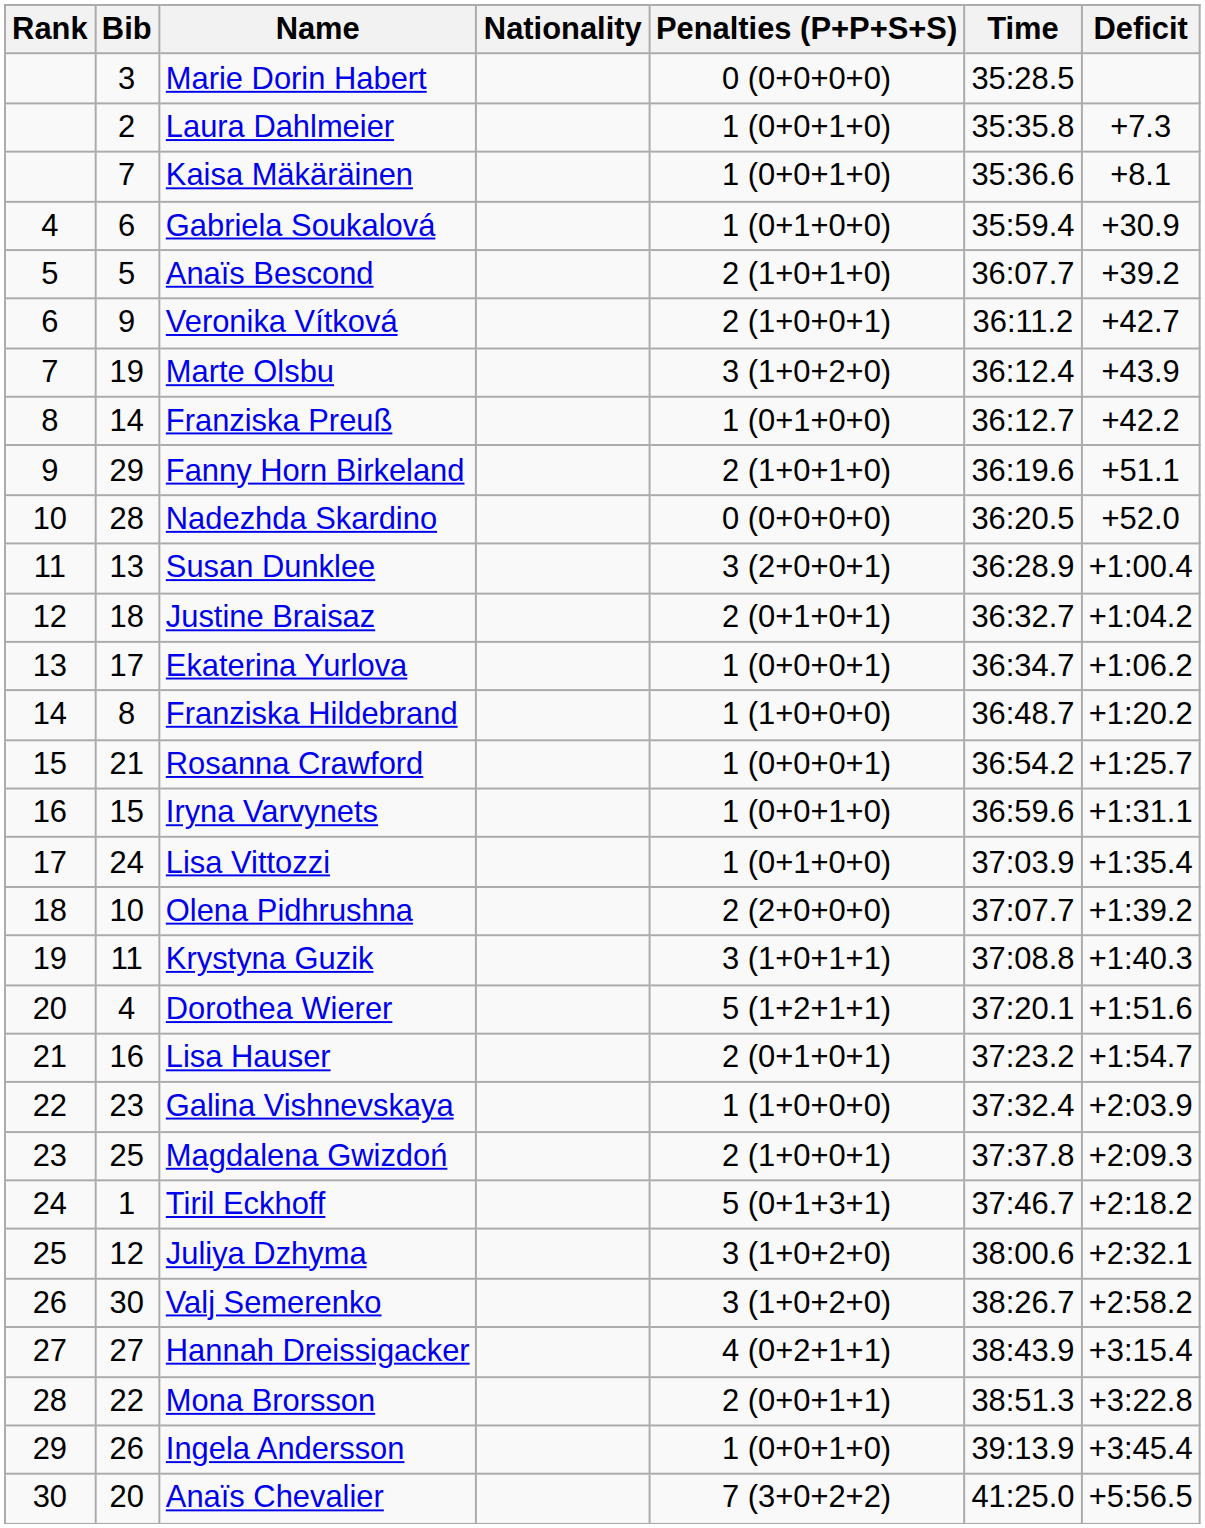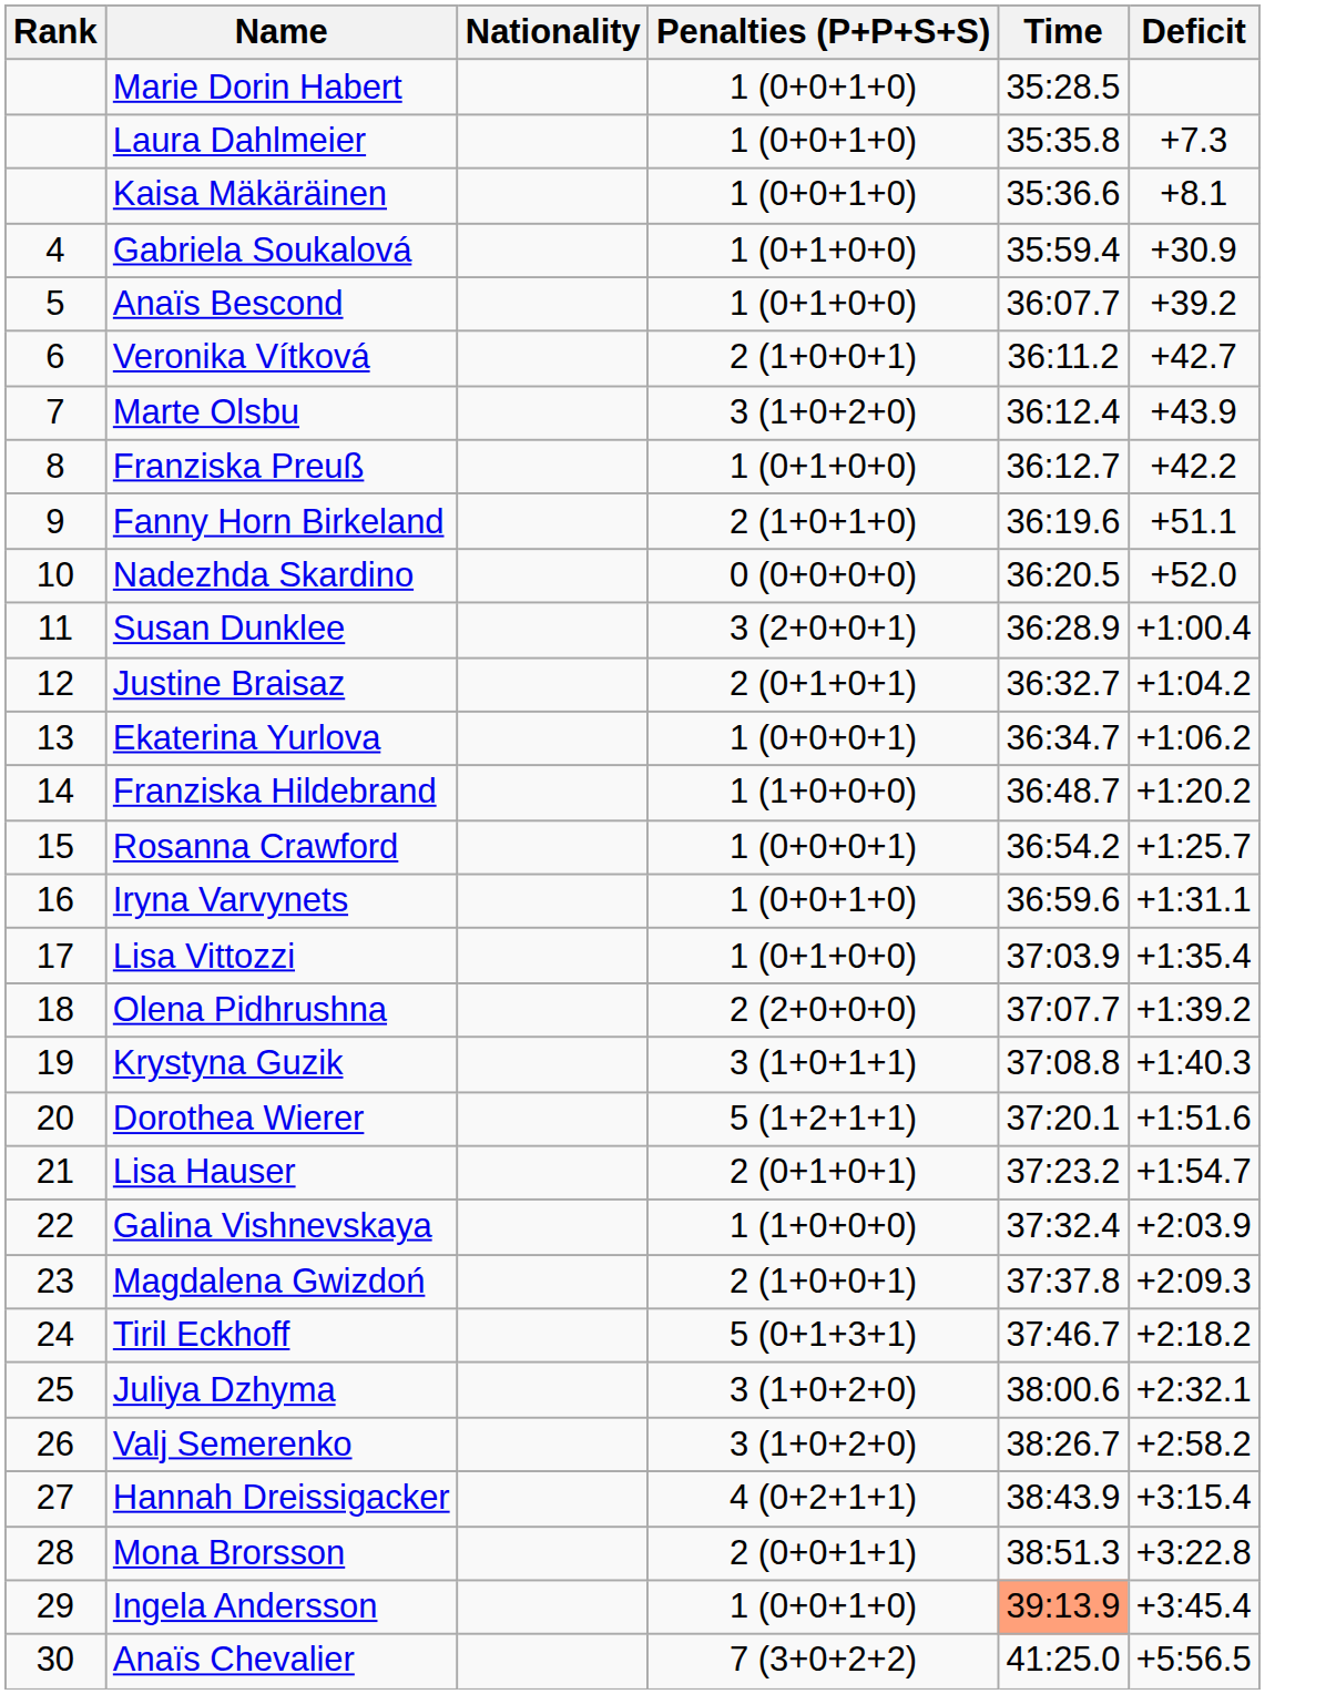 <table class="wikitable sortable" style="text-align:center">
 <tr>
 <th>Rank</th>
-<th>Bib</th>
 <th>Name</th>
 <th>Nationality</th>
 <th>Penalties (P+P+S+S)</th>
 <th>Time</th>
 <th>Deficit</th>
 </tr>
 <tr>
 <td></td>
-<td>3</td>
 <td align=left><a href='#'>Marie Dorin Habert</a></td>
 <td align=left></td>
-<td>0 (0+0+0+0)</td>
+<td>1 (0+0+1+0)</td>
 <td>35:28.5</td>
 <td></td>
 </tr>
 <tr>
 <td></td>
-<td>2</td>
 <td align=left><a href='#'>Laura Dahlmeier</a></td>
 <td align=left></td>
 <td>1 (0+0+1+0)</td>
 <td>35:35.8</td>
 <td>+7.3</td>
 </tr>
 <tr>
 <td></td>
-<td>7</td>
 <td align=left><a href='#'>Kaisa Mäkäräinen</a></td>
 <td align=left></td>
 <td>1 (0+0+1+0)</td>
 <td>35:36.6</td>
 <td>+8.1</td>
 </tr>
 <tr>
 <td>4</td>
-<td>6</td>
 <td align=left><a href='#'>Gabriela Soukalová</a></td>
 <td align=left></td>
 <td>1 (0+1+0+0)</td>
 <td>35:59.4</td>
 <td>+30.9</td>
 </tr>
 <tr>
 <td>5</td>
-<td>5</td>
 <td align=left><a href='#'>Anaïs Bescond</a></td>
 <td align=left></td>
-<td>2 (1+0+1+0)</td>
+<td>1 (0+1+0+0)</td>
 <td>36:07.7</td>
 <td>+39.2</td>
 </tr>
 <tr>
 <td>6</td>
-<td>9</td>
 <td align=left><a href='#'>Veronika Vítková</a></td>
 <td align=left></td>
 <td>2 (1+0+0+1)</td>
 <td>36:11.2</td>
 <td>+42.7</td>
 </tr>
 <tr>
 <td>7</td>
-<td>19</td>
 <td align=left><a href='#'>Marte Olsbu</a></td>
 <td align=left></td>
 <td>3 (1+0+2+0)</td>
 <td>36:12.4</td>
 <td>+43.9</td>
 </tr>
 <tr>
 <td>8</td>
-<td>14</td>
 <td align=left><a href='#'>Franziska Preuß</a></td>
 <td align=left></td>
 <td>1 (0+1+0+0)</td>
 <td>36:12.7</td>
 <td>+42.2</td>
 </tr>
 <tr>
 <td>9</td>
-<td>29</td>
 <td align=left><a href='#'>Fanny Horn Birkeland</a></td>
 <td align=left></td>
 <td>2 (1+0+1+0)</td>
 <td>36:19.6</td>
 <td>+51.1</td>
 </tr>
 <tr>
 <td>10</td>
-<td>28</td>
 <td align=left><a href='#'>Nadezhda Skardino</a></td>
 <td align=left></td>
 <td>0 (0+0+0+0)</td>
 <td>36:20.5</td>
 <td>+52.0</td>
 </tr>
 <tr>
 <td>11</td>
-<td>13</td>
 <td align=left><a href='#'>Susan Dunklee</a></td>
 <td align=left></td>
 <td>3 (2+0+0+1)</td>
 <td>36:28.9</td>
 <td>+1:00.4</td>
 </tr>
 <tr>
 <td>12</td>
-<td>18</td>
 <td align=left><a href='#'>Justine Braisaz</a></td>
 <td align=left></td>
 <td>2 (0+1+0+1)</td>
 <td>36:32.7</td>
 <td>+1:04.2</td>
 </tr>
 <tr>
 <td>13</td>
-<td>17</td>
 <td align=left><a href='#'>Ekaterina Yurlova</a></td>
 <td align=left></td>
 <td>1 (0+0+0+1)</td>
 <td>36:34.7</td>
 <td>+1:06.2</td>
 </tr>
 <tr>
 <td>14</td>
-<td>8</td>
 <td align=left><a href='#'>Franziska Hildebrand</a></td>
 <td align=left></td>
 <td>1 (1+0+0+0)</td>
 <td>36:48.7</td>
 <td>+1:20.2</td>
 </tr>
 <tr>
 <td>15</td>
-<td>21</td>
 <td align=left><a href='#'>Rosanna Crawford</a></td>
 <td align=left></td>
 <td>1 (0+0+0+1)</td>
 <td>36:54.2</td>
 <td>+1:25.7</td>
 </tr>
 <tr>
 <td>16</td>
-<td>15</td>
 <td align=left><a href='#'>Iryna Varvynets</a></td>
 <td align=left></td>
 <td>1 (0+0+1+0)</td>
 <td>36:59.6</td>
 <td>+1:31.1</td>
 </tr>
 <tr>
 <td>17</td>
-<td>24</td>
 <td align=left><a href='#'>Lisa Vittozzi</a></td>
 <td align=left></td>
 <td>1 (0+1+0+0)</td>
 <td>37:03.9</td>
 <td>+1:35.4</td>
 </tr>
 <tr>
 <td>18</td>
-<td>10</td>
 <td align=left><a href='#'>Olena Pidhrushna</a></td>
 <td align=left></td>
 <td>2 (2+0+0+0)</td>
 <td>37:07.7</td>
 <td>+1:39.2</td>
 </tr>
 <tr>
 <td>19</td>
-<td>11</td>
 <td align=left><a href='#'>Krystyna Guzik</a></td>
 <td align=left></td>
 <td>3 (1+0+1+1)</td>
 <td>37:08.8</td>
 <td>+1:40.3</td>
 </tr>
 <tr>
 <td>20</td>
-<td>4</td>
 <td align=left><a href='#'>Dorothea Wierer</a></td>
 <td align=left></td>
 <td>5 (1+2+1+1)</td>
 <td>37:20.1</td>
 <td>+1:51.6</td>
 </tr>
 <tr>
 <td>21</td>
-<td>16</td>
 <td align=left><a href='#'>Lisa Hauser</a></td>
 <td align=left></td>
 <td>2 (0+1+0+1)</td>
 <td>37:23.2</td>
 <td>+1:54.7</td>
 </tr>
 <tr>
 <td>22</td>
-<td>23</td>
 <td align=left><a href='#'>Galina Vishnevskaya</a></td>
 <td align=left></td>
 <td>1 (1+0+0+0)</td>
 <td>37:32.4</td>
 <td>+2:03.9</td>
 </tr>
 <tr>
 <td>23</td>
-<td>25</td>
 <td align=left><a href='#'>Magdalena Gwizdoń</a></td>
 <td align=left></td>
 <td>2 (1+0+0+1)</td>
 <td>37:37.8</td>
 <td>+2:09.3</td>
 </tr>
 <tr>
 <td>24</td>
-<td>1</td>
 <td align=left><a href='#'>Tiril Eckhoff</a></td>
 <td align=left></td>
 <td>5 (0+1+3+1)</td>
 <td>37:46.7</td>
 <td>+2:18.2</td>
 </tr>
 <tr>
 <td>25</td>
-<td>12</td>
 <td align=left><a href='#'>Juliya Dzhyma</a></td>
 <td align=left></td>
 <td>3 (1+0+2+0)</td>
 <td>38:00.6</td>
 <td>+2:32.1</td>
 </tr>
 <tr>
 <td>26</td>
-<td>30</td>
 <td align=left><a href='#'>Valj Semerenko</a></td>
 <td align=left></td>
 <td>3 (1+0+2+0)</td>
 <td>38:26.7</td>
 <td>+2:58.2</td>
 </tr>
 <tr>
-<td>27</td>
 <td>27</td>
 <td align=left><a href='#'>Hannah Dreissigacker</a></td>
 <td align=left></td>
 <td>4 (0+2+1+1)</td>
 <td>38:43.9</td>
 <td>+3:15.4</td>
 </tr>
 <tr>
 <td>28</td>
-<td>22</td>
 <td align=left><a href='#'>Mona Brorsson</a></td>
 <td align=left></td>
 <td>2 (0+0+1+1)</td>
 <td>38:51.3</td>
 <td>+3:22.8</td>
 </tr>
 <tr>
 <td>29</td>
-<td>26</td>
 <td align=left><a href='#'>Ingela Andersson</a></td>
 <td align=left></td>
 <td>1 (0+0+1+0)</td>
-<td>39:13.9</td>
+<td style="background: lightsalmon;">39:13.9</td>
 <td>+3:45.4</td>
 </tr>
 <tr>
 <td>30</td>
-<td>20</td>
 <td align=left><a href='#'>Anaïs Chevalier</a></td>
 <td align=left></td>
 <td>7 (3+0+2+2)</td>
 <td>41:25.0</td>
 <td>+5:56.5</td>
 </tr>
 </table>
